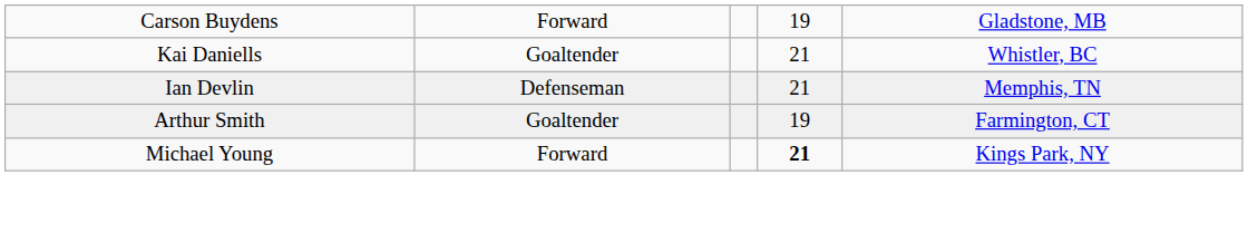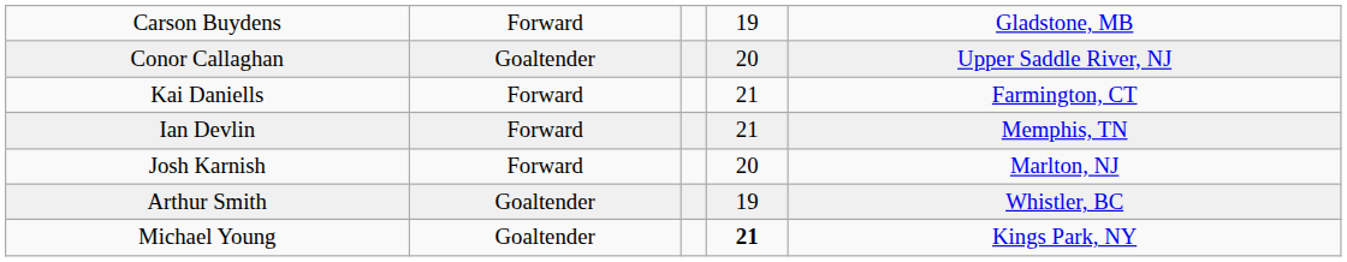 <table class="wikitable" width="60%">
 <tr align="center" bgcolor="">
 <td>Carson Buydens</td>
 <td>Forward</td>
 <td></td>
 <td>19</td>
 <td><a href='#'>Gladstone, MB</a></td>
 </tr>
+<tr align="center" bgcolor="f0f0f0">
+<td>Conor Callaghan</td>
+<td>Goaltender</td>
+<td></td>
+<td>20</td>
+<td><a href='#'>Upper Saddle River, NJ</a></td>
+</tr>
 <tr align="center" bgcolor="">
 <td>Kai Daniells</td>
-<td>Goaltender</td>
+<td>Forward</td>
 <td></td>
 <td>21</td>
-<td><a href='#'>Whistler, BC</a></td>
+<td><a href='#'>Farmington, CT</a></td>
 </tr>
 <tr align="center" bgcolor="f0f0f0">
 <td>Ian Devlin</td>
-<td>Defenseman</td>
+<td>Forward</td>
 <td></td>
 <td>21</td>
 <td><a href='#'>Memphis, TN</a></td>
+</tr>
+<tr align="center" bgcolor="">
+<td>Josh Karnish</td>
+<td>Forward</td>
+<td></td>
+<td>20</td>
+<td><a href='#'>Marlton, NJ</a></td>
 </tr>
 <tr align="center" bgcolor="f0f0f0">
 <td>Arthur Smith</td>
 <td>Goaltender</td>
 <td></td>
 <td>19</td>
-<td><a href='#'>Farmington, CT</a></td>
+<td><a href='#'>Whistler, BC</a></td>
 </tr>
 <tr align="center" bgcolor="">
 <td>Michael Young</td>
-<td>Forward</td>
+<td>Goaltender</td>
 <td></td>
 <td><strong>21</strong></td>
 <td><a href='#'>Kings Park, NY</a></td>
 </tr>
 </table>
